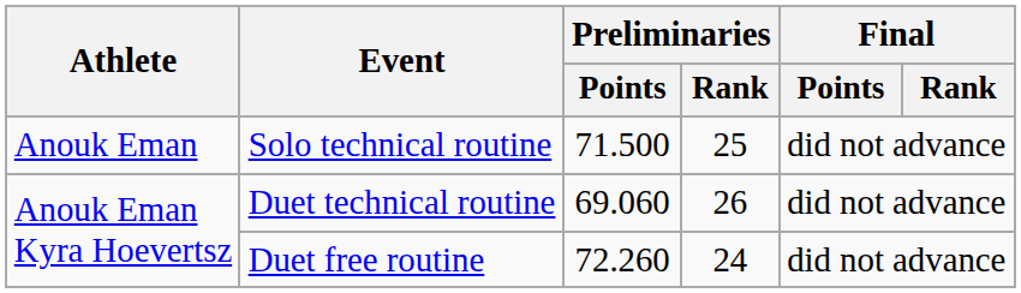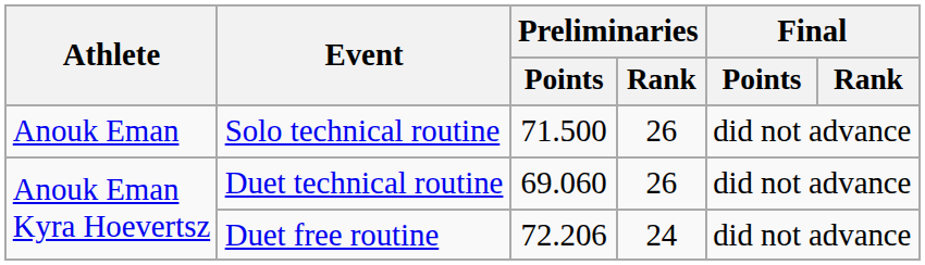 <table class=wikitable style="font-size:90%">
 <tr>
 <th rowspan="2">Athlete</th>
 <th rowspan="2">Event</th>
 <th colspan="2">Preliminaries</th>
 <th colspan="2">Final</th>
 </tr>
 <tr style="font-size:95%">
 <th>Points</th>
 <th>Rank</th>
 <th>Points</th>
 <th>Rank</th>
 </tr>
 <tr align=center>
 <td align=left><a href='#'>Anouk Eman</a></td>
 <td align=left><a href='#'>Solo technical routine</a></td>
 <td>71.500</td>
-<td>25</td>
+<td>26</td>
 <td colspan=2>did not advance</td>
 </tr>
 <tr align=center>
 <td align=left rowspan=2><a href='#'>Anouk Eman</a><br><a href='#'>Kyra Hoevertsz</a></td>
 <td align=left><a href='#'>Duet technical routine</a></td>
 <td>69.060</td>
 <td>26</td>
 <td colspan=2>did not advance</td>
 </tr>
 <tr align=center>
 <td align=left><a href='#'>Duet free routine</a></td>
-<td>72.260</td>
+<td>72.206</td>
 <td>24</td>
 <td colspan=2>did not advance</td>
 </tr>
 </table>
